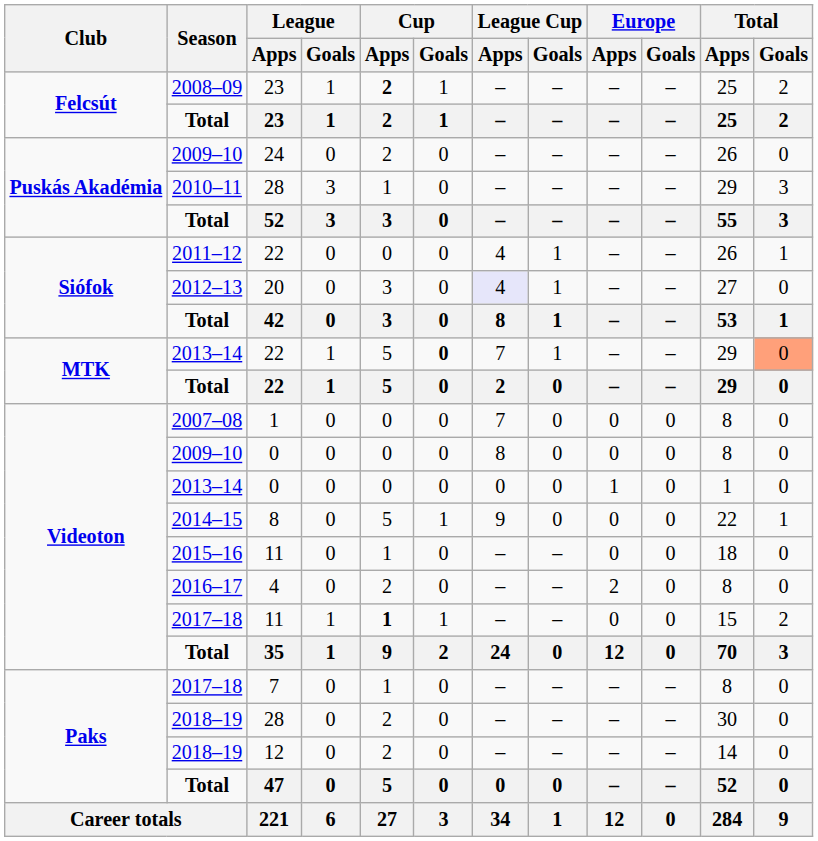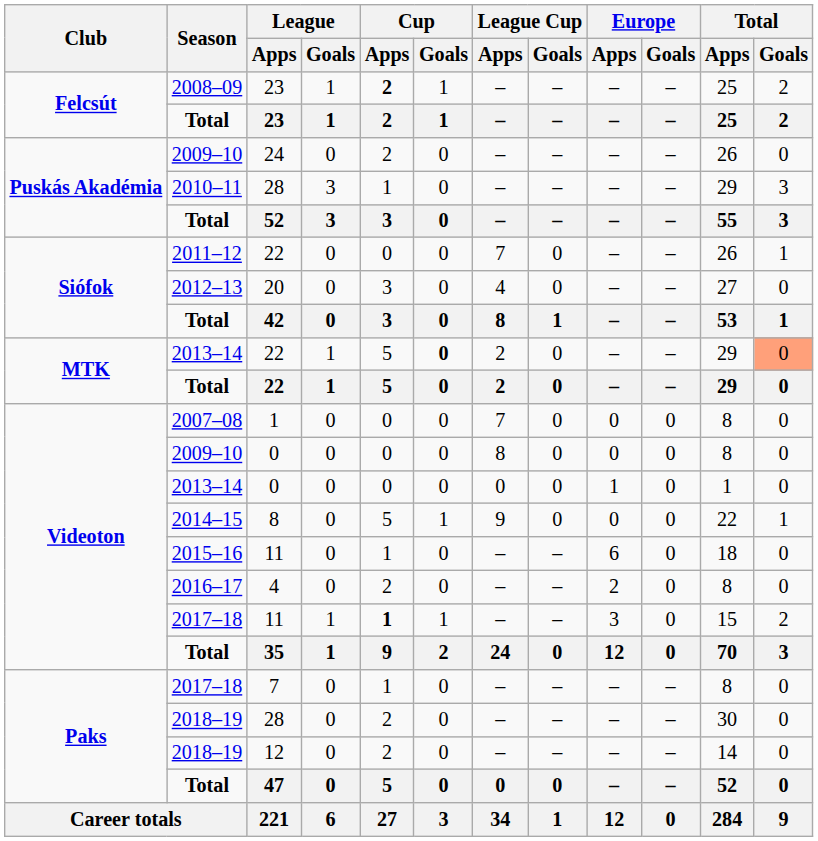 <table class="wikitable" style="font-size:90%; text-align: center;">
 <tr>
 <th rowspan="2">Club</th>
 <th rowspan="2">Season</th>
 <th colspan="2">League</th>
 <th colspan="2">Cup</th>
 <th colspan="2">League Cup</th>
 <th colspan="2"><a href='#'>Europe</a></th>
 <th colspan="2">Total</th>
 </tr>
 <tr>
 <th>Apps</th>
 <th>Goals</th>
 <th>Apps</th>
 <th>Goals</th>
 <th>Apps</th>
 <th>Goals</th>
 <th>Apps</th>
 <th>Goals</th>
 <th>Apps</th>
 <th>Goals</th>
 </tr>
 <tr>
 <td rowspan="2" align=center valign=center><strong><a href='#'>Felcsút</a></strong></td>
 <td !colspan="2"><a href='#'>2008–09</a></td>
 <td>23</td>
 <td>1</td>
 <td><strong>2</strong></td>
 <td>1</td>
 <td>–</td>
 <td>–</td>
 <td>–</td>
 <td>–</td>
 <td>25</td>
 <td>2</td>
 </tr>
 <tr>
 <td !colspan="2"><strong>Total</strong></td>
 <th>23</th>
 <th>1</th>
 <th>2</th>
 <th>1</th>
 <th>–</th>
 <th>–</th>
 <th>–</th>
 <th>–</th>
 <th>25</th>
 <th>2</th>
 </tr>
 <tr>
 <td rowspan="3" align=center valign=center><strong><a href='#'>Puskás Akadémia</a></strong></td>
 <td !colspan="2"><a href='#'>2009–10</a></td>
 <td>24</td>
 <td>0</td>
 <td>2</td>
 <td>0</td>
 <td>–</td>
 <td>–</td>
 <td>–</td>
 <td>–</td>
 <td>26</td>
 <td>0</td>
 </tr>
 <tr>
 <td !colspan="2"><a href='#'>2010–11</a></td>
 <td>28</td>
 <td>3</td>
 <td>1</td>
 <td>0</td>
 <td>–</td>
 <td>–</td>
 <td>–</td>
 <td>–</td>
 <td>29</td>
 <td>3</td>
 </tr>
 <tr>
 <td !colspan="2"><strong>Total</strong></td>
 <th>52</th>
 <th>3</th>
 <th>3</th>
 <th>0</th>
 <th>–</th>
 <th>–</th>
 <th>–</th>
 <th>–</th>
 <th>55</th>
 <th>3</th>
 </tr>
 <tr>
 <td rowspan="3" align=center valign=center><strong><a href='#'>Siófok</a></strong></td>
 <td !colspan="2"><a href='#'>2011–12</a></td>
 <td>22</td>
 <td>0</td>
 <td>0</td>
 <td>0</td>
-<td>4</td>
-<td>1</td>
+<td>7</td>
+<td>0</td>
 <td>–</td>
 <td>–</td>
 <td>26</td>
 <td>1</td>
 </tr>
 <tr>
 <td !colspan="2"><a href='#'>2012–13</a></td>
 <td>20</td>
 <td>0</td>
 <td>3</td>
 <td>0</td>
-<td style="background: lavender;">4</td>
-<td>1</td>
+<td>4</td>
+<td>0</td>
 <td>–</td>
 <td>–</td>
 <td>27</td>
 <td>0</td>
 </tr>
 <tr>
 <td !colspan="2"><strong>Total</strong></td>
 <th>42</th>
 <th>0</th>
 <th>3</th>
 <th>0</th>
 <th>8</th>
 <th>1</th>
 <th>–</th>
 <th>–</th>
 <th>53</th>
 <th>1</th>
 </tr>
 <tr>
 <td rowspan="2" align=center valign=center><strong><a href='#'>MTK</a></strong></td>
 <td !colspan="2"><a href='#'>2013–14</a></td>
 <td>22</td>
 <td>1</td>
 <td>5</td>
 <td><strong>0</strong></td>
-<td>7</td>
-<td>1</td>
+<td>2</td>
+<td>0</td>
 <td>–</td>
 <td>–</td>
 <td>29</td>
 <td style="background: lightsalmon;">0</td>
 </tr>
 <tr>
 <td !colspan="2"><strong>Total</strong></td>
 <th>22</th>
 <th>1</th>
 <th>5</th>
 <th>0</th>
 <th>2</th>
 <th>0</th>
 <th>–</th>
 <th>–</th>
 <th>29</th>
 <th>0</th>
 </tr>
 <tr>
 <td rowspan="8" align=center valign=center><strong><a href='#'>Videoton</a></strong></td>
 <td !colspan="2"><a href='#'>2007–08</a></td>
 <td>1</td>
 <td>0</td>
 <td>0</td>
 <td>0</td>
 <td>7</td>
 <td>0</td>
 <td>0</td>
 <td>0</td>
 <td>8</td>
 <td>0</td>
 </tr>
 <tr>
 <td !colspan="2"><a href='#'>2009–10</a></td>
 <td>0</td>
 <td>0</td>
 <td>0</td>
 <td>0</td>
 <td>8</td>
 <td>0</td>
 <td>0</td>
 <td>0</td>
 <td>8</td>
 <td>0</td>
 </tr>
 <tr>
 <td !colspan="2"><a href='#'>2013–14</a></td>
 <td>0</td>
 <td>0</td>
 <td>0</td>
 <td>0</td>
 <td>0</td>
 <td>0</td>
 <td>1</td>
 <td>0</td>
 <td>1</td>
 <td>0</td>
 </tr>
 <tr>
 <td !colspan="2"><a href='#'>2014–15</a></td>
 <td>8</td>
 <td>0</td>
 <td>5</td>
 <td>1</td>
 <td>9</td>
 <td>0</td>
 <td>0</td>
 <td>0</td>
 <td>22</td>
 <td>1</td>
 </tr>
 <tr>
 <td !colspan="2"><a href='#'>2015–16</a></td>
 <td>11</td>
 <td>0</td>
 <td>1</td>
 <td>0</td>
 <td>–</td>
 <td>–</td>
-<td>0</td>
+<td>6</td>
 <td>0</td>
 <td>18</td>
 <td>0</td>
 </tr>
 <tr>
 <td !colspan="2"><a href='#'>2016–17</a></td>
 <td>4</td>
 <td>0</td>
 <td>2</td>
 <td>0</td>
 <td>–</td>
 <td>–</td>
 <td>2</td>
 <td>0</td>
 <td>8</td>
 <td>0</td>
 </tr>
 <tr>
 <td !colspan="2"><a href='#'>2017–18</a></td>
 <td>11</td>
 <td>1</td>
 <td><strong>1</strong></td>
 <td>1</td>
 <td>–</td>
 <td>–</td>
-<td>0</td>
+<td>3</td>
 <td>0</td>
 <td>15</td>
 <td>2</td>
 </tr>
 <tr>
 <td !colspan="2"><strong>Total</strong></td>
 <th>35</th>
 <th>1</th>
 <th>9</th>
 <th>2</th>
 <th>24</th>
 <th>0</th>
 <th>12</th>
 <th>0</th>
 <th>70</th>
 <th>3</th>
 </tr>
 <tr>
 <td rowspan="4" align=center valign=center><strong><a href='#'>Paks</a></strong></td>
 <td !colspan="2"><a href='#'>2017–18</a></td>
 <td>7</td>
 <td>0</td>
 <td>1</td>
 <td>0</td>
 <td>–</td>
 <td>–</td>
 <td>–</td>
 <td>–</td>
 <td>8</td>
 <td>0</td>
 </tr>
 <tr>
 <td !colspan="2"><a href='#'>2018–19</a></td>
 <td>28</td>
 <td>0</td>
 <td>2</td>
 <td>0</td>
 <td>–</td>
 <td>–</td>
 <td>–</td>
 <td>–</td>
 <td>30</td>
 <td>0</td>
 </tr>
 <tr>
 <td !colspan="2"><a href='#'>2018–19</a></td>
 <td>12</td>
 <td>0</td>
 <td>2</td>
 <td>0</td>
 <td>–</td>
 <td>–</td>
 <td>–</td>
 <td>–</td>
 <td>14</td>
 <td>0</td>
 </tr>
 <tr>
 <td !colspan="2"><strong>Total</strong></td>
 <th>47</th>
 <th>0</th>
 <th>5</th>
 <th>0</th>
 <th>0</th>
 <th>0</th>
 <th>–</th>
 <th>–</th>
 <th>52</th>
 <th>0</th>
 </tr>
 <tr>
 <th colspan="2">Career totals</th>
 <th>221</th>
 <th>6</th>
 <th>27</th>
 <th>3</th>
 <th>34</th>
 <th>1</th>
 <th>12</th>
 <th>0</th>
 <th>284</th>
 <th>9</th>
 </tr>
 </table>
